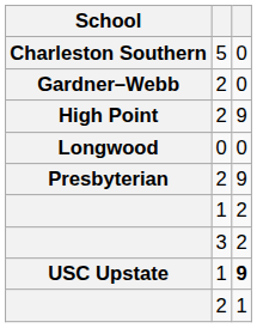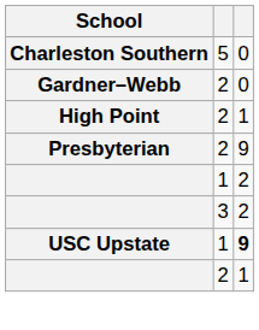 <table class="wikitable sortable" style="text-align: center;">
 <tr>
 <th>School</th>
 <th></th>
 <th></th>
 </tr>
 <tr>
 <th style=>Charleston Southern</th>
 <td>5</td>
 <td>0</td>
 </tr>
 <tr>
 <th style=>Gardner–Webb</th>
 <td>2</td>
 <td>0</td>
 </tr>
 <tr>
 <th style=>High Point</th>
 <td>2</td>
-<td>9</td>
-</tr>
-<tr>
-<th style=>Longwood</th>
-<td>0</td>
-<td>0</td>
+<td>1</td>
 </tr>
 <tr>
 <th style=>Presbyterian</th>
 <td>2</td>
 <td>9</td>
 </tr>
 <tr>
 <th style=></th>
 <td>1</td>
 <td>2</td>
 </tr>
 <tr>
 <th style=><br></th>
 <td>3</td>
 <td>2</td>
 </tr>
 <tr>
 <th style=>USC Upstate</th>
 <td>1</td>
 <td><strong>9</strong></td>
 </tr>
 <tr>
 <th style=><br></th>
 <td>2</td>
 <td>1</td>
 </tr>
 </table>
